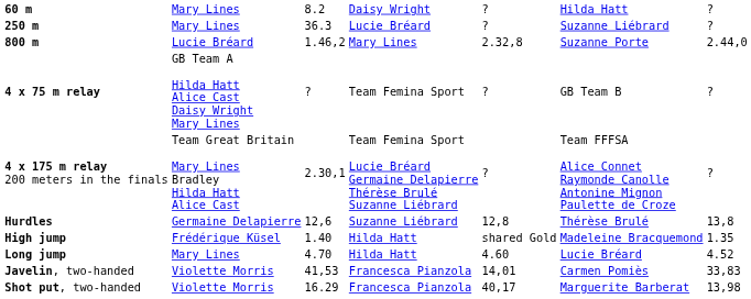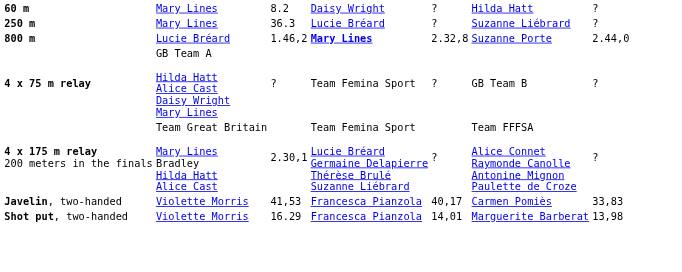 <table>
 <tr>
 <td><strong>60 m</strong></td>
 <td><a href='#'>Mary Lines</a><br><em></em></td>
 <td>8.2</td>
 <td><a href='#'>Daisy Wright</a><br><em></em></td>
 <td>?</td>
 <td><a href='#'>Hilda Hatt</a><br><em></em></td>
 <td>?</td>
 </tr>
 <tr>
 <td><strong>250 m</strong></td>
 <td><a href='#'>Mary Lines</a><br><em></em></td>
 <td>36.3</td>
 <td><a href='#'>Lucie Bréard</a><br><em></em></td>
 <td>?</td>
 <td><a href='#'>Suzanne Liébrard</a><br><em></em></td>
 <td>?</td>
 </tr>
 <tr>
 <td><strong>800 m</strong></td>
 <td><a href='#'>Lucie Bréard</a><br><em></em></td>
 <td>1.46,2</td>
-<td><a href='#'>Mary Lines</a><br><em></em></td>
+<td><strong><a href='#'>Mary Lines</a><br><em></em></strong></td>
 <td>2.32,8</td>
 <td><a href='#'>Suzanne Porte</a><br><em></em></td>
 <td>2.44,0</td>
 </tr>
 <tr>
 <td><strong>4 x 75 m relay</strong></td>
 <td>GB Team A <br><em></em><br><a href='#'>Hilda Hatt</a><br><a href='#'>Alice Cast</a><br><a href='#'>Daisy Wright</a><br><a href='#'>Mary Lines</a></td>
 <td>?</td>
 <td>Team Femina Sport<br><em></em></td>
 <td>?</td>
 <td>GB Team B <br><em></em></td>
 <td>?</td>
 </tr>
 <tr>
 <td><strong>4 x 175 m relay</strong><br> 200 meters in the finals</td>
 <td>Team Great Britain<br><em></em><br><a href='#'>Mary Lines</a><br>Bradley<br><a href='#'>Hilda Hatt</a><br><a href='#'>Alice Cast</a></td>
 <td>2.30,1</td>
 <td>Team Femina Sport<br><em></em><br><a href='#'>Lucie Bréard</a><br><a href='#'>Germaine Delapierre</a><br><a href='#'>Thérèse Brulé</a><br><a href='#'>Suzanne Liébrard</a></td>
 <td>?</td>
 <td>Team FFFSA<br><em></em><br><a href='#'>Alice Connet</a><br><a href='#'>Raymonde Canolle</a><br><a href='#'>Antonine Mignon</a><br><a href='#'>Paulette de Croze</a></td>
 <td>?</td>
 </tr>
 <tr>
-<td><strong>Hurdles</strong></td>
-<td><a href='#'>Germaine Delapierre</a><br><em></em></td>
-<td>12,6</td>
-<td><a href='#'>Suzanne Liébrard</a><br><em></em></td>
-<td>12,8</td>
-<td><a href='#'>Thérèse Brulé</a><br><em></em></td>
-<td>13,8</td>
-</tr>
-<tr>
-<td><strong>High jump</strong></td>
-<td><a href='#'>Frédérique Küsel</a><br><em></em></td>
-<td>1.40</td>
-<td><a href='#'>Hilda Hatt</a><br><em></em></td>
-<td>shared Gold</td>
-<td><a href='#'>Madeleine Bracquemond</a><br><em></em></td>
-<td>1.35</td>
-</tr>
-<tr>
-<td><strong>Long jump</strong></td>
-<td><a href='#'>Mary Lines</a><br><em></em></td>
-<td>4.70</td>
-<td><a href='#'>Hilda Hatt</a><br><em></em></td>
-<td>4.60</td>
-<td><a href='#'>Lucie Bréard</a><br><em></em></td>
-<td>4.52</td>
-</tr>
-<tr>
 <td><strong>Javelin</strong>, two-handed</td>
 <td><a href='#'>Violette Morris</a><br><em></em></td>
 <td>41,53</td>
 <td><a href='#'>Francesca Pianzola</a> <br><em></em></td>
-<td>14,01</td>
+<td>40,17</td>
 <td><a href='#'>Carmen Pomiès</a><br><em></em></td>
 <td>33,83</td>
 </tr>
 <tr>
 <td><strong>Shot put</strong>, two-handed</td>
 <td><a href='#'>Violette Morris</a> <br><em></em></td>
 <td>16.29</td>
 <td><a href='#'>Francesca Pianzola</a> <br><em></em></td>
-<td>40,17</td>
+<td>14,01</td>
 <td><a href='#'>Marguerite Barberat</a> <br><em></em></td>
 <td>13,98</td>
 </tr>
 <tr>
 </tr>
 </table>
